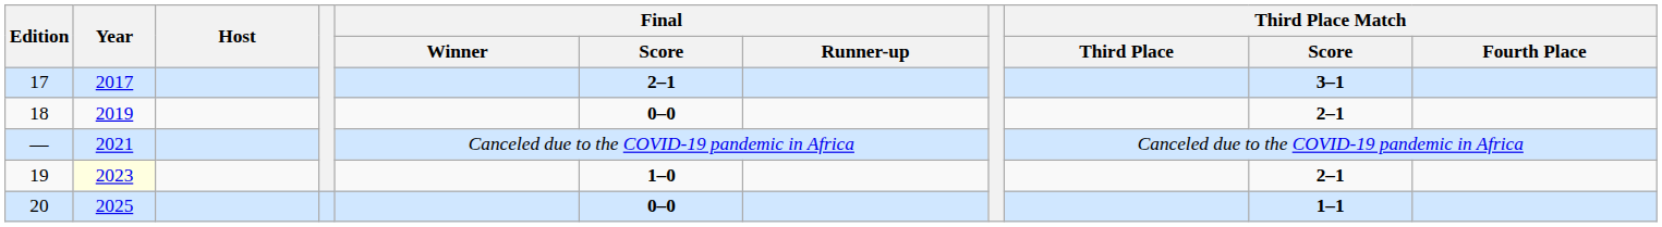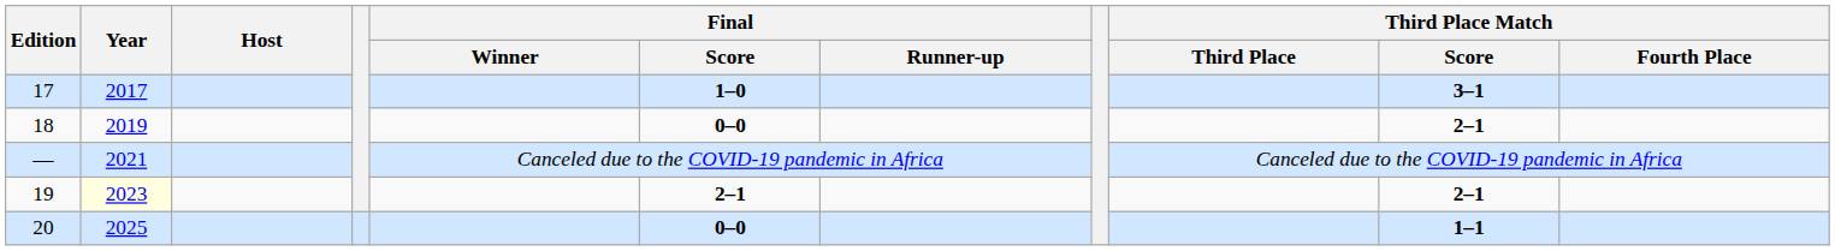 <table class="wikitable" style="font-size:90%; width:100%; text-align:center;">
 <tr>
 <th rowspan=2 width=3%>Edition</th>
 <th rowspan=2 width=5%>Year</th>
 <th rowspan=2 width=10%>Host</th>
 <th rowspan="6" width="1%"></th>
 <th colspan=3>Final</th>
 <th width=1% rowspan=7></th>
 <th colspan=3>Third Place Match</th>
 </tr>
 <tr>
 <th width=15%>Winner</th>
 <th width=10%>Score</th>
 <th width=15%>Runner-up</th>
 <th width=15%>Third Place</th>
 <th width=10%>Score</th>
 <th width=15%>Fourth Place</th>
 </tr>
 <tr bgcolor=#D0E7FF>
 <td>17</td>
 <td><a href='#'>2017</a></td>
 <td align=left></td>
 <td><strong></strong></td>
-<td><strong>2–1</strong></td>
+<td><strong>1–0</strong></td>
 <td></td>
 <td></td>
 <td><strong>3–1</strong></td>
 <td></td>
 </tr>
 <tr>
 <td>18</td>
 <td><a href='#'>2019</a></td>
 <td align=left></td>
 <td><strong></strong></td>
 <td><strong>0–0</strong><br></td>
 <td></td>
 <td></td>
 <td><strong>2–1</strong></td>
 <td></td>
 </tr>
 <tr bgcolor=#D0E7FF>
 <td>—</td>
 <td><a href='#'>2021</a></td>
 <td align=left></td>
 <td colspan=3><em>Canceled due to the <a href='#'>COVID-19 pandemic in Africa</a></em></td>
 <td colspan=3><em>Canceled due to the <a href='#'>COVID-19 pandemic in Africa</a></em></td>
 </tr>
 <tr>
 <td>19</td>
 <td style="background: lightyellow;"><a href='#'>2023</a></td>
 <td align=left></td>
 <td><strong></strong></td>
-<td><strong>1–0</strong></td>
+<td><strong>2–1</strong></td>
 <td></td>
 <td></td>
 <td><strong>2–1</strong></td>
 <td></td>
 </tr>
 <tr bgcolor=#D0E7FF>
 <td>20</td>
 <td><a href='#'>2025</a></td>
 <td align=left></td>
 <td></td>
 <td><strong></strong></td>
 <td><strong>0–0</strong><br></td>
 <td></td>
 <td></td>
 <td><strong>1–1</strong><br></td>
 <td></td>
 </tr>
 </table>
